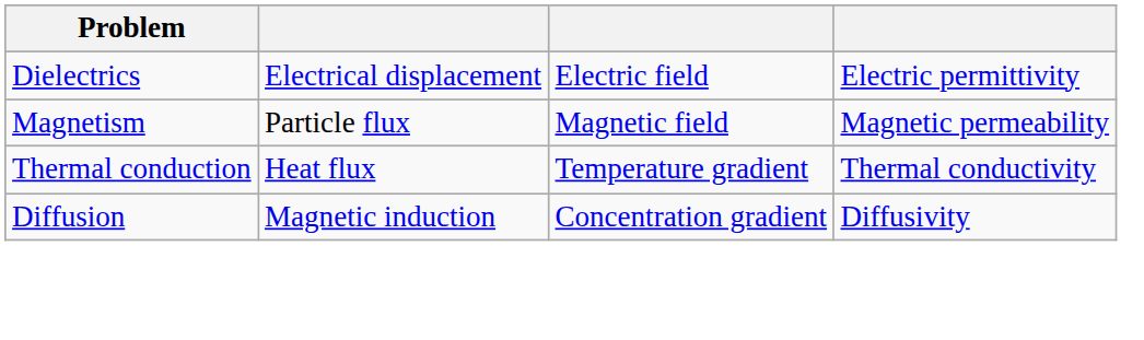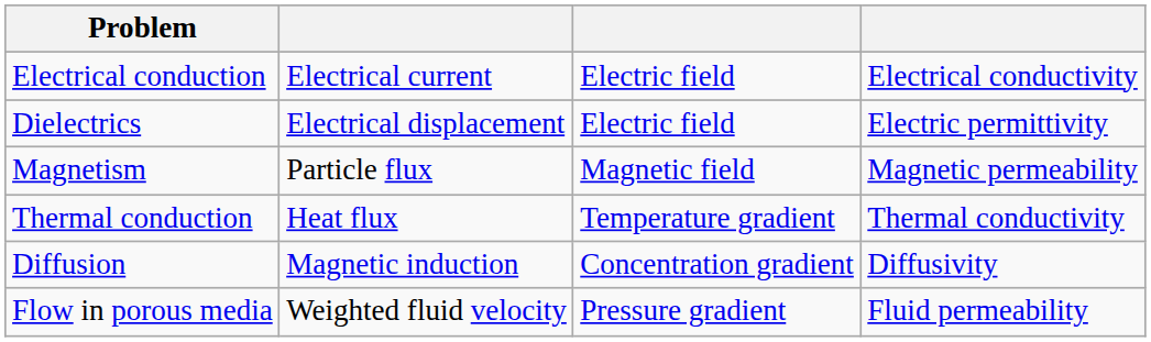 <table class="wikitable sortable" align="center">
 <tr>
 <th>Problem</th>
 <th></th>
 <th></th>
 <th></th>
+</tr>
+<tr>
+<td><a href='#'>Electrical conduction</a></td>
+<td><a href='#'>Electrical current</a> <br></td>
+<td><a href='#'>Electric field</a> <br></td>
+<td><a href='#'>Electrical conductivity</a> <br></td>
 </tr>
 <tr>
 <td><a href='#'>Dielectrics</a></td>
 <td><a href='#'>Electrical displacement</a> <br></td>
 <td><a href='#'>Electric field</a> <br></td>
 <td><a href='#'>Electric permittivity</a> <br></td>
 </tr>
 <tr>
 <td><a href='#'>Magnetism</a></td>
 <td>Particle <a href='#'>flux</a> <br></td>
 <td><a href='#'>Magnetic field</a> <br></td>
 <td><a href='#'>Magnetic permeability</a> <br></td>
 </tr>
 <tr>
 <td><a href='#'>Thermal conduction</a></td>
 <td><a href='#'>Heat flux</a> <br></td>
 <td><a href='#'>Temperature gradient</a> <br></td>
 <td><a href='#'>Thermal conductivity</a> <br></td>
 </tr>
 <tr>
 <td><a href='#'>Diffusion</a></td>
 <td><a href='#'>Magnetic induction</a> <br></td>
 <td><a href='#'>Concentration gradient</a><br></td>
 <td><a href='#'>Diffusivity</a><br></td>
 </tr>
+<tr>
+<td><a href='#'>Flow</a> in <a href='#'>porous media</a></td>
+<td>Weighted fluid <a href='#'>velocity</a> <br></td>
+<td><a href='#'>Pressure gradient</a> <br></td>
+<td><a href='#'>Fluid permeability</a> <br></td>
+</tr>
 </table>
